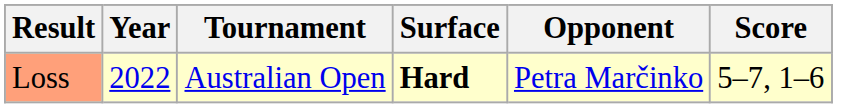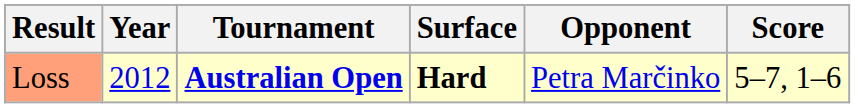 <table class="sortable wikitable">
 <tr>
 <th>Result</th>
 <th>Year</th>
 <th>Tournament</th>
 <th>Surface</th>
 <th>Opponent</th>
 <th>Score</th>
 </tr>
 <tr style="background:#ffc;">
 <td bgcolor="ffa07a">Loss</td>
-<td><a href='#'>2022</a></td>
-<td><a href='#'>Australian Open</a></td>
+<td><a href='#'>2012</a></td>
+<td><strong><a href='#'>Australian Open</a></strong></td>
 <td><strong>Hard</strong></td>
 <td> <a href='#'>Petra Marčinko</a></td>
 <td>5–7, 1–6</td>
 </tr>
 </table>
